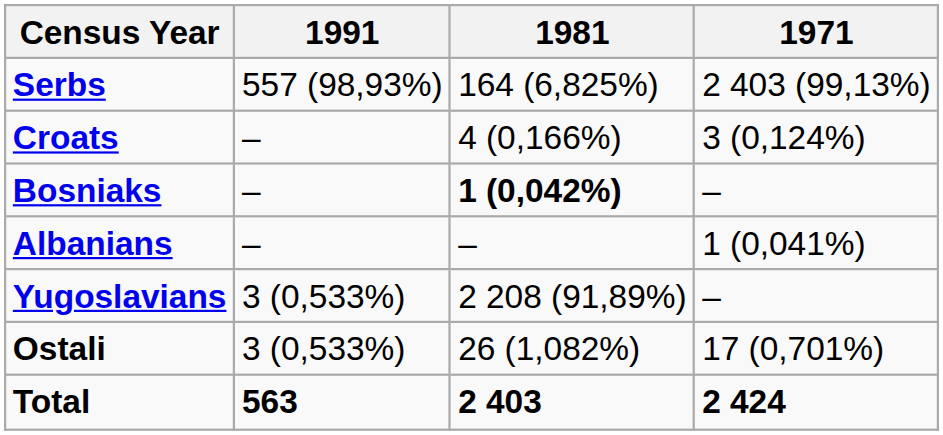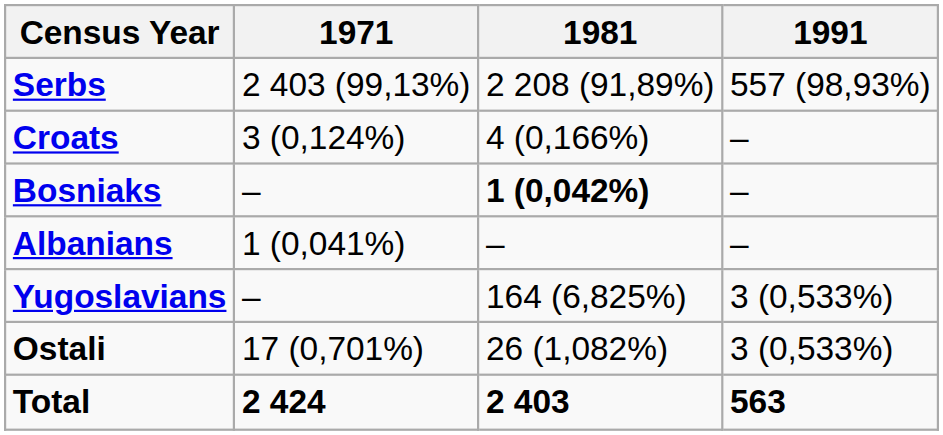 <table class="wikitable" style="font-size:95%;">
 <tr>
 <th>Census Year</th>
+<th>1971</th>
+<th>1981</th>
 <th>1991</th>
-<th>1981</th>
-<th>1971</th>
 </tr>
 <tr>
 <td><strong><a href='#'>Serbs</a></strong></td>
+<td>2 403 (99,13%)</td>
+<td>2 208 (91,89%)</td>
 <td>557 (98,93%)</td>
-<td>164 (6,825%)</td>
-<td>2 403 (99,13%)</td>
 </tr>
 <tr>
 <td><strong><a href='#'>Croats</a></strong></td>
+<td>3 (0,124%)</td>
+<td>4 (0,166%)</td>
 <td>–</td>
-<td>4 (0,166%)</td>
-<td>3 (0,124%)</td>
 </tr>
 <tr>
 <td><strong><a href='#'>Bosniaks</a></strong></td>
 <td>–</td>
 <td><strong>1 (0,042%)</strong></td>
 <td>–</td>
 </tr>
 <tr>
 <td><strong><a href='#'>Albanians</a></strong></td>
+<td>1 (0,041%)</td>
 <td>–</td>
 <td>–</td>
-<td>1 (0,041%)</td>
 </tr>
 <tr>
 <td><strong><a href='#'>Yugoslavians</a></strong></td>
+<td>–</td>
+<td>164 (6,825%)</td>
 <td>3 (0,533%)</td>
-<td>2 208 (91,89%)</td>
-<td>–</td>
 </tr>
 <tr>
 <td><strong>Ostali</strong></td>
+<td>17 (0,701%)</td>
+<td>26 (1,082%)</td>
 <td>3 (0,533%)</td>
-<td>26 (1,082%)</td>
-<td>17 (0,701%)</td>
 </tr>
 <tr>
 <td><strong>Total</strong></td>
+<td><strong>2 424</strong></td>
+<td><strong>2 403</strong></td>
 <td><strong>563</strong></td>
-<td><strong>2 403</strong></td>
-<td><strong>2 424</strong></td>
 </tr>
 </table>
